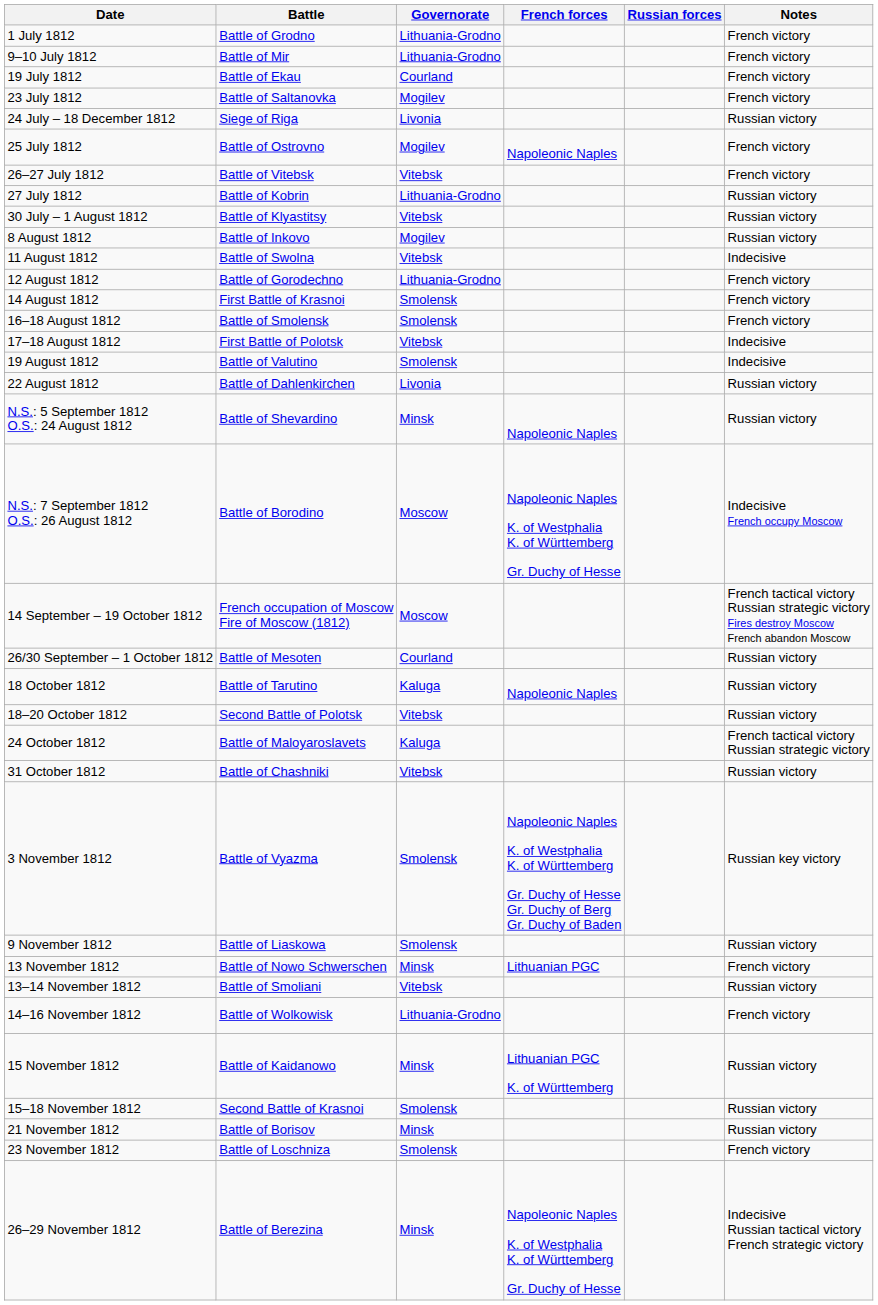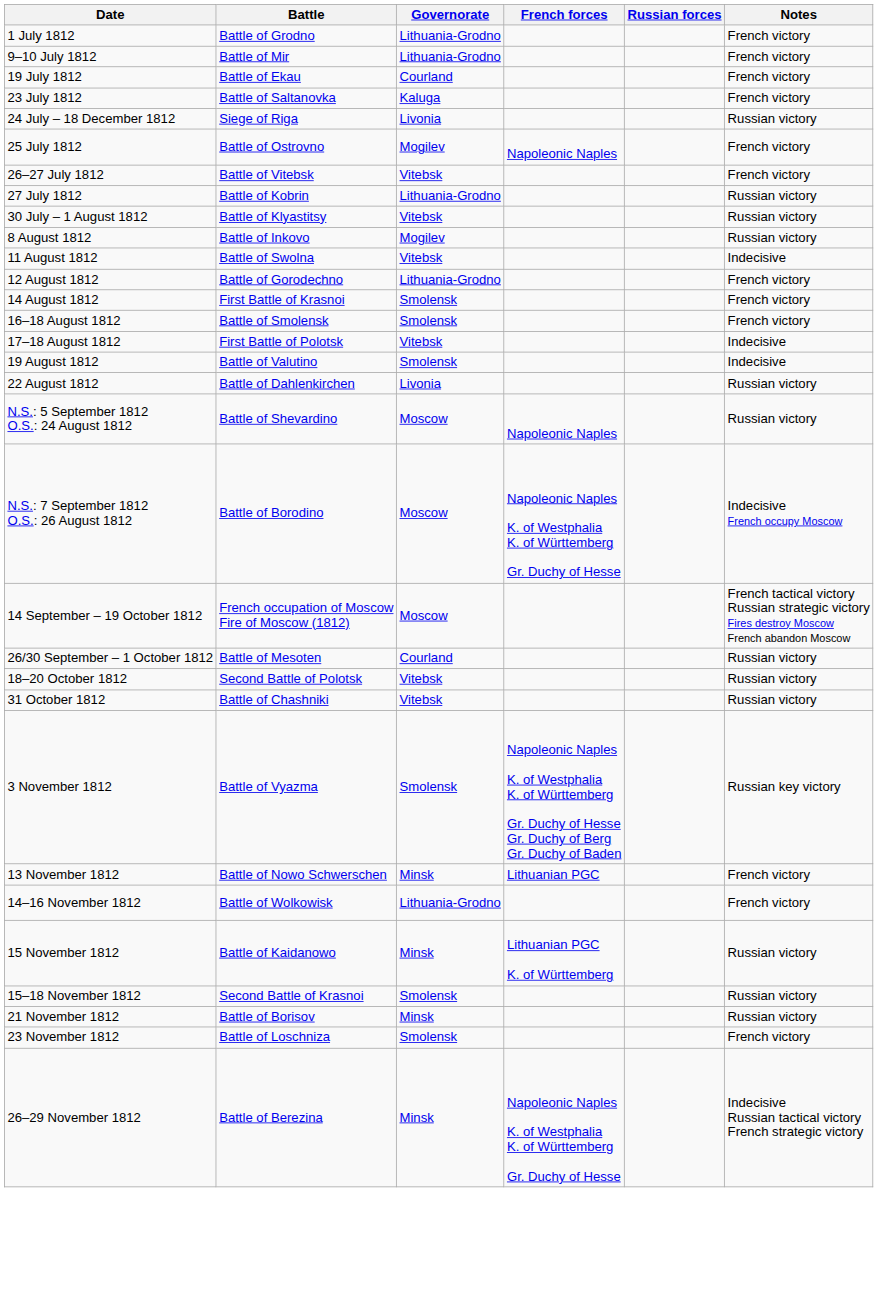 <table class="wikitable sortable">
 <tr>
 <th data-sort-type=date>Date</th>
 <th>Battle</th>
 <th><a href='#'>Governorate</a></th>
 <th><a href='#'>French forces</a></th>
 <th><a href='#'>Russian forces</a></th>
 <th>Notes</th>
 </tr>
 <tr>
 <td>1 July 1812</td>
 <td><a href='#'>Battle of Grodno</a></td>
 <td><a href='#'>Lithuania-Grodno</a></td>
 <td></td>
 <td></td>
 <td>French victory</td>
 </tr>
 <tr>
 <td>9–10 July 1812</td>
 <td><a href='#'>Battle of Mir</a></td>
 <td><a href='#'>Lithuania-Grodno</a></td>
 <td></td>
 <td></td>
 <td>French victory</td>
 </tr>
 <tr>
 <td>19 July 1812</td>
 <td><a href='#'>Battle of Ekau</a></td>
 <td><a href='#'>Courland</a></td>
 <td><br></td>
 <td></td>
 <td>French victory</td>
 </tr>
 <tr>
 <td>23 July 1812</td>
 <td><a href='#'>Battle of Saltanovka</a></td>
-<td><a href='#'>Mogilev</a></td>
+<td><a href='#'>Kaluga</a></td>
 <td></td>
 <td></td>
 <td>French victory</td>
 </tr>
 <tr>
 <td>24 July – 18 December 1812</td>
 <td><a href='#'>Siege of Riga</a></td>
 <td><a href='#'>Livonia</a></td>
 <td><br></td>
 <td><br></td>
 <td>Russian victory</td>
 </tr>
 <tr>
 <td>25 July 1812</td>
 <td><a href='#'>Battle of Ostrovno</a></td>
 <td><a href='#'>Mogilev</a></td>
 <td><br> <a href='#'>Napoleonic Naples</a></td>
 <td></td>
 <td>French victory</td>
 </tr>
 <tr>
 <td>26–27 July 1812</td>
 <td><a href='#'>Battle of Vitebsk</a></td>
 <td><a href='#'>Vitebsk</a></td>
 <td></td>
 <td></td>
 <td>French victory</td>
 </tr>
 <tr>
 <td>27 July 1812</td>
 <td><a href='#'>Battle of Kobrin</a></td>
 <td><a href='#'>Lithuania-Grodno</a></td>
 <td></td>
 <td></td>
 <td>Russian victory</td>
 </tr>
 <tr>
 <td>30 July – 1 August 1812</td>
 <td><a href='#'>Battle of Klyastitsy</a></td>
 <td><a href='#'>Vitebsk</a></td>
 <td></td>
 <td></td>
 <td>Russian victory</td>
 </tr>
 <tr>
 <td>8 August 1812</td>
 <td><a href='#'>Battle of Inkovo</a></td>
 <td><a href='#'>Mogilev</a></td>
 <td></td>
 <td></td>
 <td>Russian victory</td>
 </tr>
 <tr>
 <td>11 August 1812</td>
 <td><a href='#'>Battle of Swolna</a></td>
 <td><a href='#'>Vitebsk</a></td>
 <td></td>
 <td></td>
 <td>Indecisive</td>
 </tr>
 <tr>
 <td>12 August 1812</td>
 <td><a href='#'>Battle of Gorodechno</a></td>
 <td><a href='#'>Lithuania-Grodno</a></td>
 <td><br></td>
 <td></td>
 <td>French victory</td>
 </tr>
 <tr>
 <td>14 August 1812</td>
 <td><a href='#'>First Battle of Krasnoi</a></td>
 <td><a href='#'>Smolensk</a></td>
 <td></td>
 <td></td>
 <td>French victory</td>
 </tr>
 <tr>
 <td>16–18 August 1812</td>
 <td><a href='#'>Battle of Smolensk</a></td>
 <td><a href='#'>Smolensk</a></td>
 <td><br></td>
 <td></td>
 <td>French victory</td>
 </tr>
 <tr>
 <td>17–18 August 1812</td>
 <td><a href='#'>First Battle of Polotsk</a></td>
 <td><a href='#'>Vitebsk</a></td>
 <td><br></td>
 <td></td>
 <td>Indecisive</td>
 </tr>
 <tr>
 <td>19 August 1812</td>
 <td><a href='#'>Battle of Valutino</a></td>
 <td><a href='#'>Smolensk</a></td>
 <td></td>
 <td></td>
 <td>Indecisive</td>
 </tr>
 <tr>
 <td>22 August 1812</td>
 <td><a href='#'>Battle of Dahlenkirchen</a></td>
 <td><a href='#'>Livonia</a></td>
 <td><br></td>
 <td></td>
 <td>Russian victory</td>
 </tr>
 <tr>
 <td><a href='#'>N.S.</a>: 5 September 1812<br><a href='#'>O.S.</a>: 24 August 1812</td>
 <td><a href='#'>Battle of Shevardino</a></td>
-<td><a href='#'>Minsk</a></td>
+<td><a href='#'>Moscow</a></td>
 <td><br><br> <a href='#'>Napoleonic Naples</a><br></td>
 <td></td>
 <td>Russian victory</td>
 </tr>
 <tr>
 <td><a href='#'>N.S.</a>: 7 September 1812<br><a href='#'>O.S.</a>: 26 August 1812</td>
 <td><a href='#'>Battle of Borodino</a></td>
 <td><a href='#'>Moscow</a></td>
 <td><br><br><br> <a href='#'>Napoleonic Naples</a><br><br> <a href='#'>K. of Westphalia</a><br> <a href='#'>K. of Württemberg</a><br><br> <a href='#'>Gr. Duchy of Hesse</a></td>
 <td></td>
 <td>Indecisive<br><small><a href='#'>French occupy Moscow</a></small></td>
 </tr>
 <tr>
 <td>14 September – 19 October 1812</td>
 <td><a href='#'>French occupation of Moscow</a><br><a href='#'>Fire of Moscow (1812)</a></td>
 <td><a href='#'>Moscow</a></td>
 <td></td>
 <td></td>
 <td>French tactical victory<br>Russian strategic victory<br><small><a href='#'>Fires destroy Moscow</a></small><br><small>French abandon Moscow</small></td>
 </tr>
 <tr>
 <td>26/30 September – 1 October 1812</td>
 <td><a href='#'>Battle of Mesoten</a></td>
 <td><a href='#'>Courland</a></td>
 <td></td>
 <td></td>
 <td>Russian victory</td>
 </tr>
 <tr>
-<td>18 October 1812</td>
-<td><a href='#'>Battle of Tarutino</a></td>
-<td><a href='#'>Kaluga</a></td>
-<td><br> <a href='#'>Napoleonic Naples</a></td>
-<td></td>
-<td>Russian victory</td>
-</tr>
-<tr>
 <td>18–20 October 1812</td>
 <td><a href='#'>Second Battle of Polotsk</a></td>
 <td><a href='#'>Vitebsk</a></td>
 <td></td>
 <td></td>
 <td>Russian victory</td>
-</tr>
-<tr>
-<td>24 October 1812</td>
-<td><a href='#'>Battle of Maloyaroslavets</a></td>
-<td><a href='#'>Kaluga</a></td>
-<td><br></td>
-<td></td>
-<td>French tactical victory<br>Russian strategic victory</td>
 </tr>
 <tr>
 <td>31 October 1812</td>
 <td><a href='#'>Battle of Chashniki</a></td>
 <td><a href='#'>Vitebsk</a></td>
 <td></td>
 <td></td>
 <td>Russian victory</td>
 </tr>
 <tr>
 <td>3 November 1812</td>
 <td><a href='#'>Battle of Vyazma</a></td>
 <td><a href='#'>Smolensk</a></td>
 <td><br><br> <a href='#'>Napoleonic Naples</a><br><br> <a href='#'>K. of Westphalia</a><br> <a href='#'>K. of Württemberg</a><br><br> <a href='#'>Gr. Duchy of Hesse</a><br> <a href='#'>Gr. Duchy of Berg</a><br> <a href='#'>Gr. Duchy of Baden</a></td>
 <td></td>
 <td>Russian key victory</td>
 </tr>
 <tr>
-<td>9 November 1812</td>
-<td><a href='#'>Battle of Liaskowa</a></td>
-<td><a href='#'>Smolensk</a></td>
-<td></td>
-<td></td>
-<td>Russian victory</td>
-</tr>
-<tr>
 <td>13 November 1812</td>
 <td><a href='#'>Battle of Nowo Schwerschen</a></td>
 <td><a href='#'>Minsk</a></td>
 <td> <a href='#'>Lithuanian PGC</a><br></td>
 <td></td>
 <td>French victory</td>
-</tr>
-<tr>
-<td>13–14 November 1812</td>
-<td><a href='#'>Battle of Smoliani</a></td>
-<td><a href='#'>Vitebsk</a></td>
-<td></td>
-<td></td>
-<td>Russian victory</td>
 </tr>
 <tr>
 <td>14–16 November 1812</td>
 <td><a href='#'>Battle of Wolkowisk</a></td>
 <td><a href='#'>Lithuania-Grodno</a></td>
 <td><br><br></td>
 <td></td>
 <td>French victory</td>
 </tr>
 <tr>
 <td>15 November 1812</td>
 <td><a href='#'>Battle of Kaidanowo</a></td>
 <td><a href='#'>Minsk</a></td>
 <td><br> <a href='#'>Lithuanian PGC</a><br><br> <a href='#'>K. of Württemberg</a></td>
 <td></td>
 <td>Russian victory</td>
 </tr>
 <tr>
 <td>15–18 November 1812</td>
 <td><a href='#'>Second Battle of Krasnoi</a></td>
 <td><a href='#'>Smolensk</a></td>
 <td><br></td>
 <td></td>
 <td>Russian victory</td>
 </tr>
 <tr>
 <td>21 November 1812</td>
 <td><a href='#'>Battle of Borisov</a></td>
 <td><a href='#'>Minsk</a></td>
 <td><br></td>
 <td></td>
 <td>Russian victory</td>
 </tr>
 <tr>
 <td>23 November 1812</td>
 <td><a href='#'>Battle of Loschniza</a></td>
 <td><a href='#'>Smolensk</a></td>
 <td></td>
 <td></td>
 <td>French victory</td>
 </tr>
 <tr>
 <td>26–29 November 1812</td>
 <td><a href='#'>Battle of Berezina</a></td>
 <td><a href='#'>Minsk</a></td>
 <td><br><br><br> <a href='#'>Napoleonic Naples</a><br><br> <a href='#'>K. of Westphalia</a><br> <a href='#'>K. of Württemberg</a><br><br> <a href='#'>Gr. Duchy of Hesse</a></td>
 <td></td>
 <td>Indecisive<br>Russian tactical victory<br>French strategic victory</td>
 </tr>
 </table>
